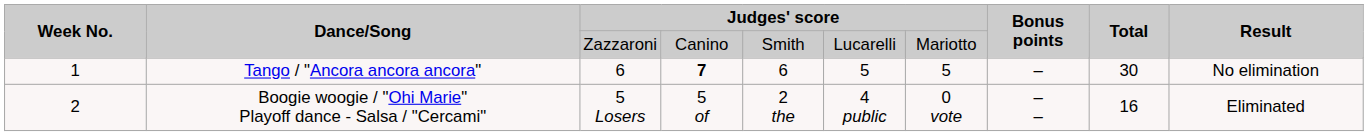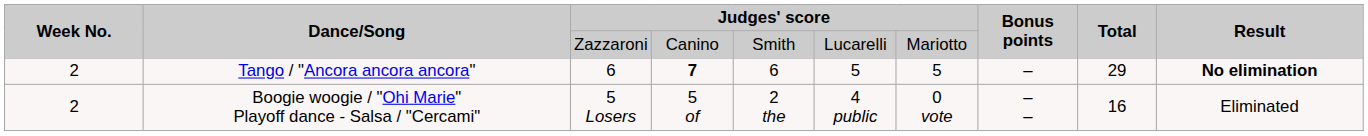 <table class="wikitable collapsible">
 <tr>
 <th rowspan="2" style="background:#ccc; text-align:Center;"><strong>Week No.</strong></th>
 <th rowspan="2" style="background:#ccc; text-align:Center;"><strong>Dance/Song</strong></th>
 <th colspan="5" style="background:#ccc; text-align:Center;"><strong>Judges' score</strong></th>
 <th rowspan="2" style="background:#ccc; text-align:Center;"><strong>Bonus<br>points</strong></th>
 <th rowspan="2" style="background:#ccc; text-align:Center;"><strong>Total</strong></th>
 <th rowspan="2" style="background:#ccc; text-align:Center;"><strong>Result</strong></th>
 </tr>
 <tr style="text-align:center; background:#ccc;">
 <td style="width:6%; ">Zazzaroni</td>
 <td style="width:6%; ">Canino</td>
 <td style="width:6%; ">Smith</td>
 <td style="width:6%; ">Lucarelli</td>
 <td style="width:6%; ">Mariotto</td>
 </tr>
 <tr style="text-align:center; background:#faf6f6;">
-<td>1</td>
+<td>2</td>
 <td><a href='#'>Tango</a> / "<a href='#'>Ancora ancora ancora</a>"</td>
 <td>6</td>
 <td><strong>7</strong></td>
 <td>6</td>
 <td>5</td>
 <td>5</td>
 <td>–</td>
-<td>30</td>
-<td>No elimination</td>
+<td>29</td>
+<td><strong>No elimination</strong></td>
 </tr>
 <tr style="text-align:center; background:#faf6f6;">
 <td>2</td>
 <td>Boogie woogie / "<a href='#'>Ohi Marie</a>"<br>Playoff dance - Salsa / "Cercami"</td>
 <td>5<br><em>Losers</em></td>
 <td>5<br><em>of</em></td>
 <td>2<br><em>the</em></td>
 <td>4<br><em>public</em></td>
 <td>0<br><em>vote</em></td>
 <td>–<br>–</td>
 <td>16<br></td>
 <td>Eliminated</td>
 </tr>
 </table>
